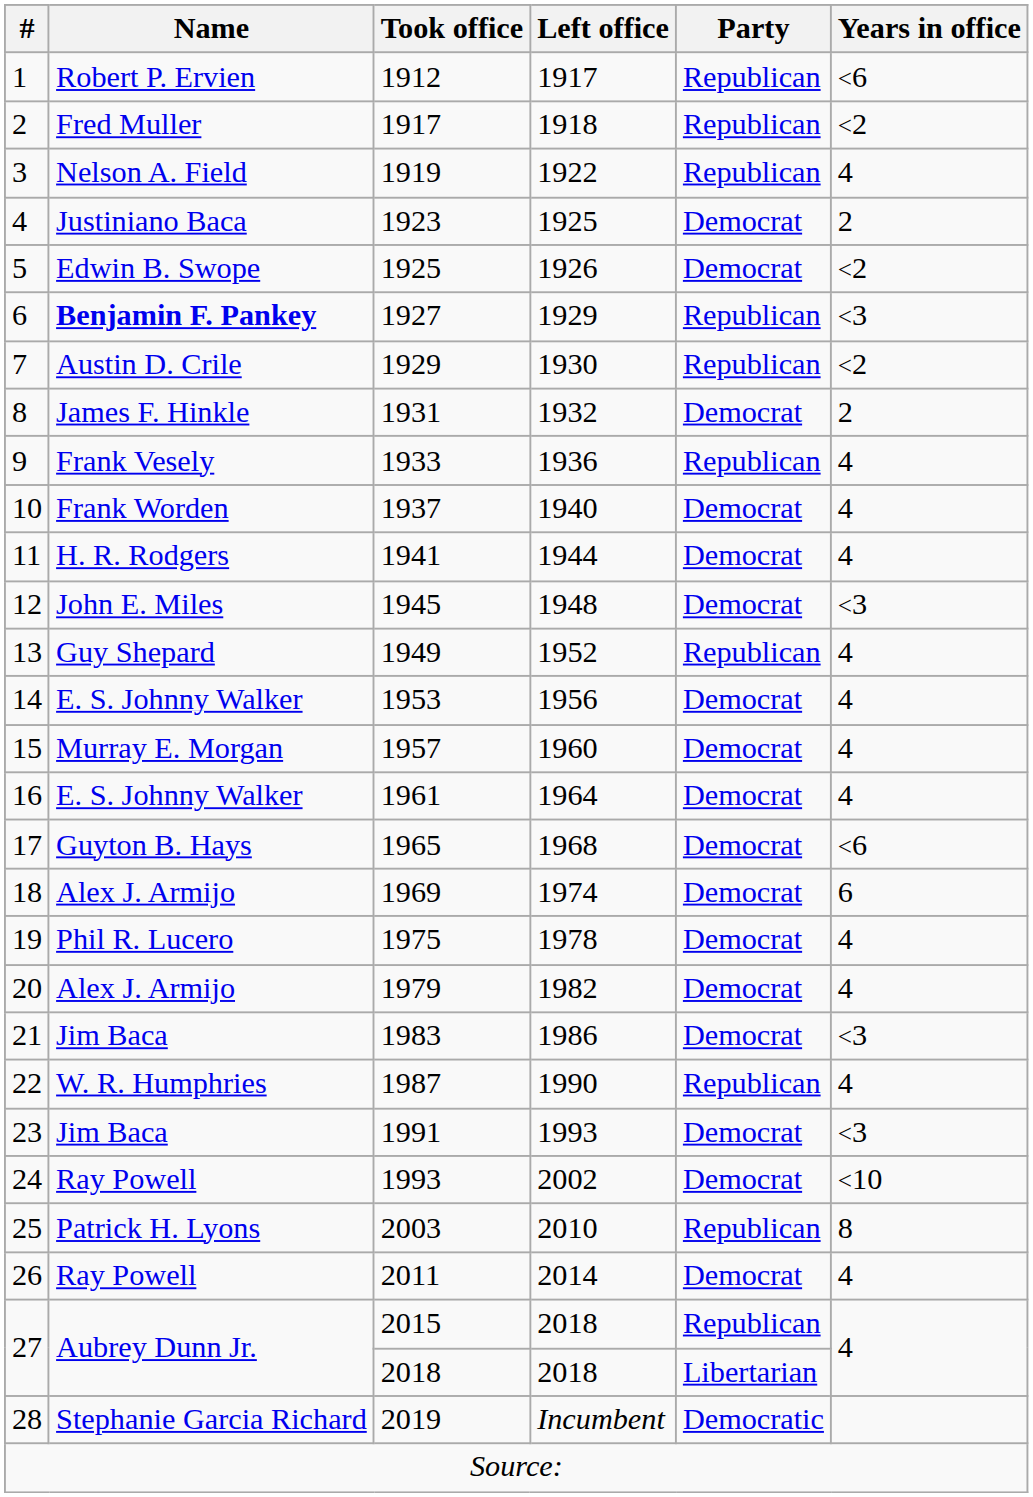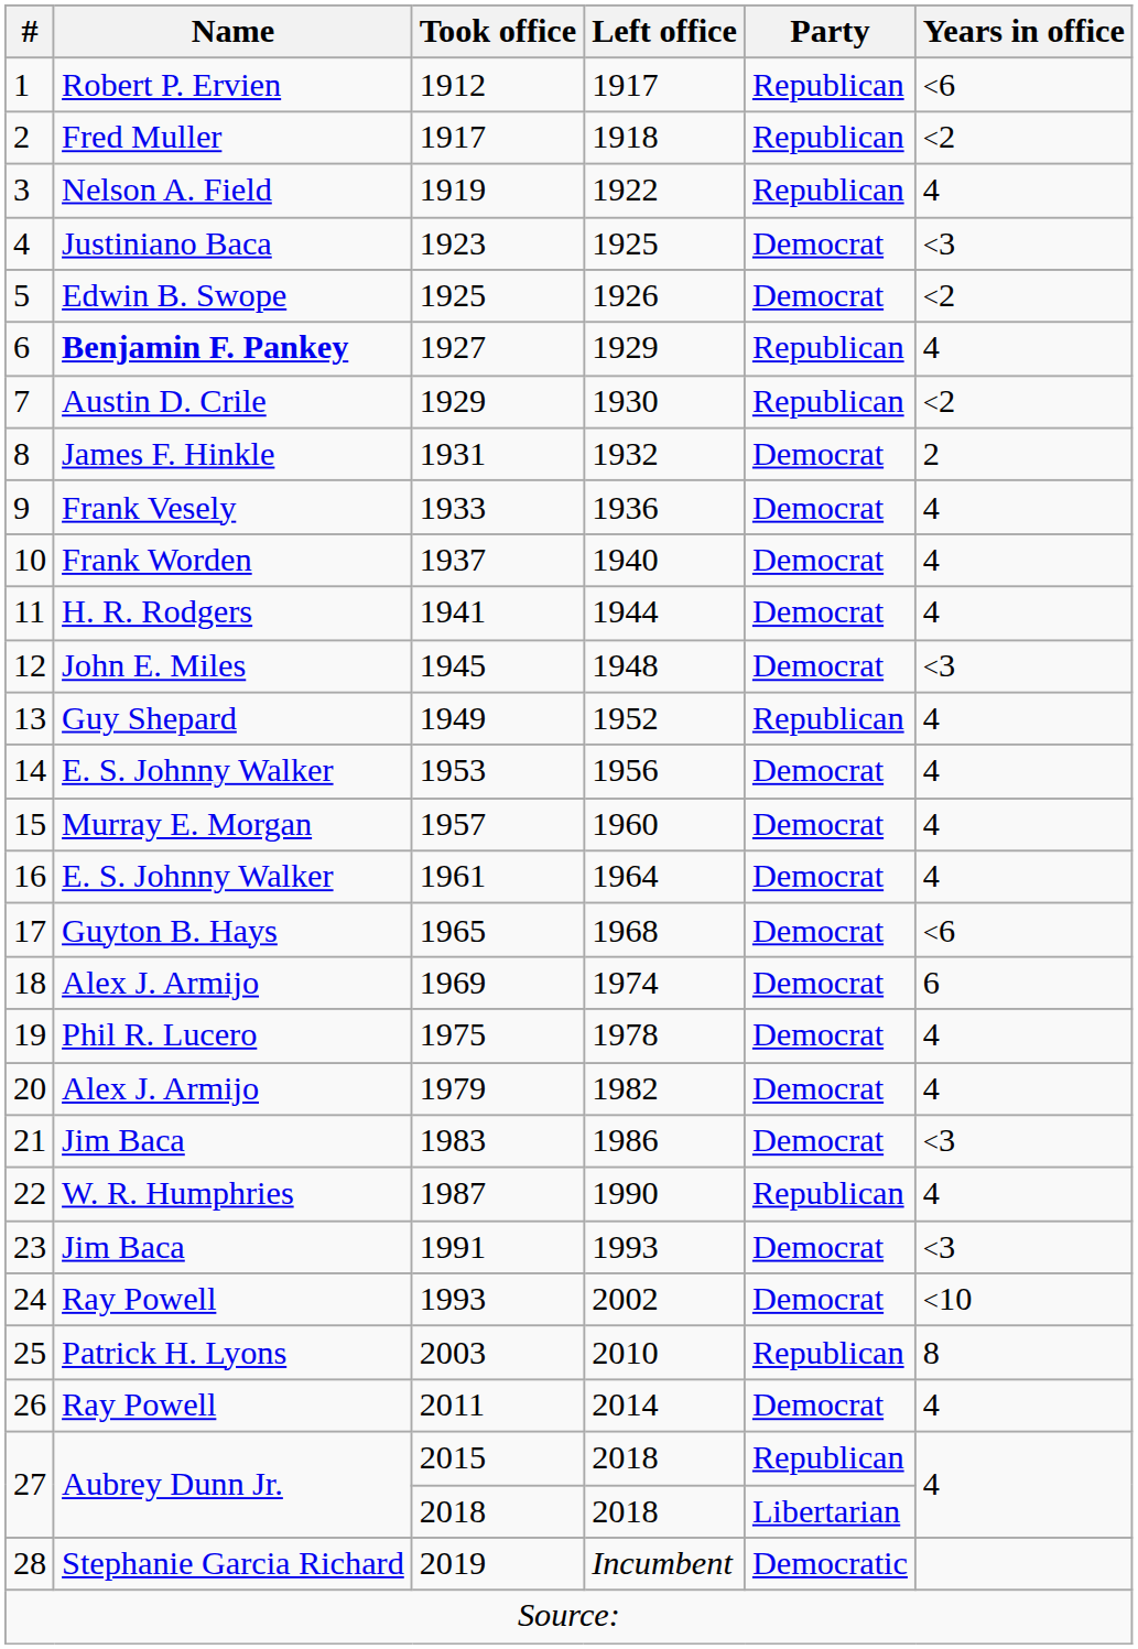 <table class="wikitable">
 <tr>
 <th>#</th>
 <th>Name</th>
 <th>Took office</th>
 <th>Left office</th>
 <th>Party</th>
 <th>Years in office</th>
 </tr>
 <tr>
 <td>1</td>
 <td><a href='#'>Robert P. Ervien</a></td>
 <td>1912</td>
 <td>1917</td>
 <td><a href='#'>Republican</a></td>
 <td><small><</small>6</td>
 </tr>
 <tr>
 <td>2</td>
 <td><a href='#'>Fred Muller</a></td>
 <td>1917</td>
 <td>1918</td>
 <td><a href='#'>Republican</a></td>
 <td><small><</small>2</td>
 </tr>
 <tr>
 <td>3</td>
 <td><a href='#'>Nelson A. Field</a></td>
 <td>1919</td>
 <td>1922</td>
 <td><a href='#'>Republican</a></td>
 <td>4</td>
 </tr>
 <tr>
 <td>4</td>
 <td><a href='#'>Justiniano Baca</a></td>
 <td>1923</td>
 <td>1925</td>
 <td><a href='#'>Democrat</a></td>
-<td>2</td>
+<td><small><</small>3</td>
 </tr>
 <tr>
 <td>5</td>
 <td><a href='#'>Edwin B. Swope</a></td>
 <td>1925</td>
 <td>1926</td>
 <td><a href='#'>Democrat</a></td>
 <td><small><</small>2</td>
 </tr>
 <tr>
 <td>6</td>
 <td><strong><a href='#'>Benjamin F. Pankey</a></strong></td>
 <td>1927</td>
 <td>1929</td>
 <td><a href='#'>Republican</a></td>
-<td><small><</small>3</td>
+<td>4</td>
 </tr>
 <tr>
 <td>7</td>
 <td><a href='#'>Austin D. Crile</a></td>
 <td>1929</td>
 <td>1930</td>
 <td><a href='#'>Republican</a></td>
 <td><small><</small>2</td>
 </tr>
 <tr>
 <td>8</td>
 <td><a href='#'>James F. Hinkle</a></td>
 <td>1931</td>
 <td>1932</td>
 <td><a href='#'>Democrat</a></td>
 <td>2</td>
 </tr>
 <tr>
 <td>9</td>
 <td><a href='#'>Frank Vesely</a></td>
 <td>1933</td>
 <td>1936</td>
-<td><a href='#'>Republican</a></td>
+<td><a href='#'>Democrat</a></td>
 <td>4</td>
 </tr>
 <tr>
 <td>10</td>
 <td><a href='#'>Frank Worden</a></td>
 <td>1937</td>
 <td>1940</td>
 <td><a href='#'>Democrat</a></td>
 <td>4</td>
 </tr>
 <tr>
 <td>11</td>
 <td><a href='#'>H. R. Rodgers</a></td>
 <td>1941</td>
 <td>1944</td>
 <td><a href='#'>Democrat</a></td>
 <td>4</td>
 </tr>
 <tr>
 <td>12</td>
 <td><a href='#'>John E. Miles</a></td>
 <td>1945</td>
 <td>1948</td>
 <td><a href='#'>Democrat</a></td>
 <td><small><</small>3</td>
 </tr>
 <tr>
 <td>13</td>
 <td><a href='#'>Guy Shepard</a></td>
 <td>1949</td>
 <td>1952</td>
 <td><a href='#'>Republican</a></td>
 <td>4</td>
 </tr>
 <tr>
 <td>14</td>
 <td><a href='#'>E. S. Johnny Walker</a></td>
 <td>1953</td>
 <td>1956</td>
 <td><a href='#'>Democrat</a></td>
 <td>4</td>
 </tr>
 <tr>
 <td>15</td>
 <td><a href='#'>Murray E. Morgan</a></td>
 <td>1957</td>
 <td>1960</td>
 <td><a href='#'>Democrat</a></td>
 <td>4</td>
 </tr>
 <tr>
 <td>16</td>
 <td><a href='#'>E. S. Johnny Walker</a></td>
 <td>1961</td>
 <td>1964</td>
 <td><a href='#'>Democrat</a></td>
 <td>4</td>
 </tr>
 <tr>
 <td>17</td>
 <td><a href='#'>Guyton B. Hays</a></td>
 <td>1965</td>
 <td>1968</td>
 <td><a href='#'>Democrat</a></td>
 <td><small><</small>6</td>
 </tr>
 <tr>
 <td>18</td>
 <td><a href='#'>Alex J. Armijo</a></td>
 <td>1969</td>
 <td>1974</td>
 <td><a href='#'>Democrat</a></td>
 <td>6</td>
 </tr>
 <tr>
 <td>19</td>
 <td><a href='#'>Phil R. Lucero</a></td>
 <td>1975</td>
 <td>1978</td>
 <td><a href='#'>Democrat</a></td>
 <td>4</td>
 </tr>
 <tr>
 <td>20</td>
 <td><a href='#'>Alex J. Armijo</a></td>
 <td>1979</td>
 <td>1982</td>
 <td><a href='#'>Democrat</a></td>
 <td>4</td>
 </tr>
 <tr>
 <td>21</td>
 <td><a href='#'>Jim Baca</a></td>
 <td>1983</td>
 <td>1986</td>
 <td><a href='#'>Democrat</a></td>
 <td><small><</small>3</td>
 </tr>
 <tr>
 <td>22</td>
 <td><a href='#'>W. R. Humphries</a></td>
 <td>1987</td>
 <td>1990</td>
 <td><a href='#'>Republican</a></td>
 <td>4</td>
 </tr>
 <tr>
 <td>23</td>
 <td><a href='#'>Jim Baca</a></td>
 <td>1991</td>
 <td>1993</td>
 <td><a href='#'>Democrat</a></td>
 <td><small><</small>3</td>
 </tr>
 <tr>
 <td>24</td>
 <td><a href='#'>Ray Powell</a></td>
 <td>1993</td>
 <td>2002</td>
 <td><a href='#'>Democrat</a></td>
 <td><small><</small>10</td>
 </tr>
 <tr>
 <td>25</td>
 <td><a href='#'>Patrick H. Lyons</a></td>
 <td>2003</td>
 <td>2010</td>
 <td><a href='#'>Republican</a></td>
 <td>8</td>
 </tr>
 <tr>
 <td>26</td>
 <td><a href='#'>Ray Powell</a></td>
 <td>2011</td>
 <td>2014</td>
 <td><a href='#'>Democrat</a></td>
 <td>4</td>
 </tr>
 <tr>
 <td rowspan=2>27</td>
 <td rowspan=2><a href='#'>Aubrey Dunn Jr.</a></td>
 <td>2015</td>
 <td>2018</td>
 <td><a href='#'>Republican</a></td>
 <td rowspan=2>4</td>
 </tr>
 <tr>
 <td>2018</td>
 <td>2018</td>
 <td><a href='#'>Libertarian</a></td>
 </tr>
 <tr>
 <td>28</td>
 <td><a href='#'>Stephanie Garcia Richard</a></td>
 <td>2019</td>
 <td><em>Incumbent</em></td>
 <td><a href='#'>Democratic</a></td>
 <td></td>
 </tr>
 <tr>
 <td colspan="6" style="text-align:center;"><em>Source:</em></td>
 </tr>
 </table>
